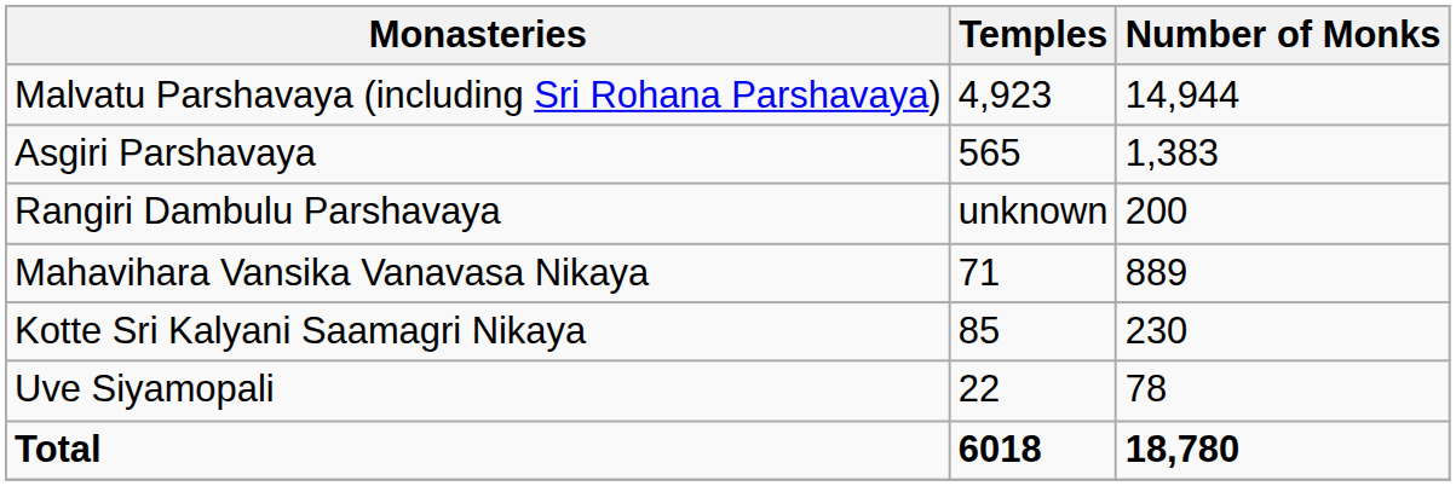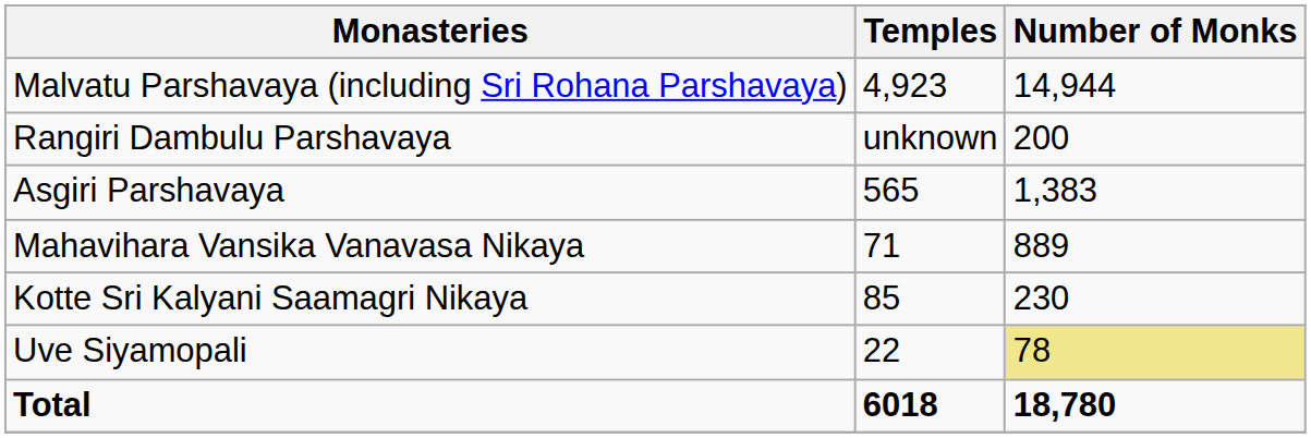 <table class="wikitable">
 <tr>
 <th>Monasteries</th>
 <th>Temples</th>
 <th>Number of Monks</th>
 </tr>
 <tr>
 <td>Malvatu Parshavaya (including <a href='#'>Sri Rohana Parshavaya</a>)</td>
 <td>4,923</td>
 <td>14,944</td>
 </tr>
 <tr>
+<td>Rangiri Dambulu Parshavaya</td>
+<td>unknown</td>
+<td>200</td>
+</tr>
+<tr>
 <td>Asgiri Parshavaya</td>
 <td>565</td>
 <td>1,383</td>
-</tr>
-<tr>
-<td>Rangiri Dambulu Parshavaya</td>
-<td>unknown</td>
-<td>200</td>
 </tr>
 <tr>
 <td>Mahavihara Vansika Vanavasa Nikaya</td>
 <td>71</td>
 <td>889</td>
 </tr>
 <tr>
 <td>Kotte Sri Kalyani Saamagri Nikaya</td>
 <td>85</td>
 <td>230</td>
 </tr>
 <tr>
 <td>Uve Siyamopali</td>
 <td>22</td>
-<td>78</td>
+<td style="background: khaki;">78</td>
 </tr>
 <tr>
 <td><strong>Total</strong></td>
 <td><strong>6018</strong></td>
 <td><strong>18,780</strong></td>
 </tr>
 <tr>
 </tr>
 </table>
